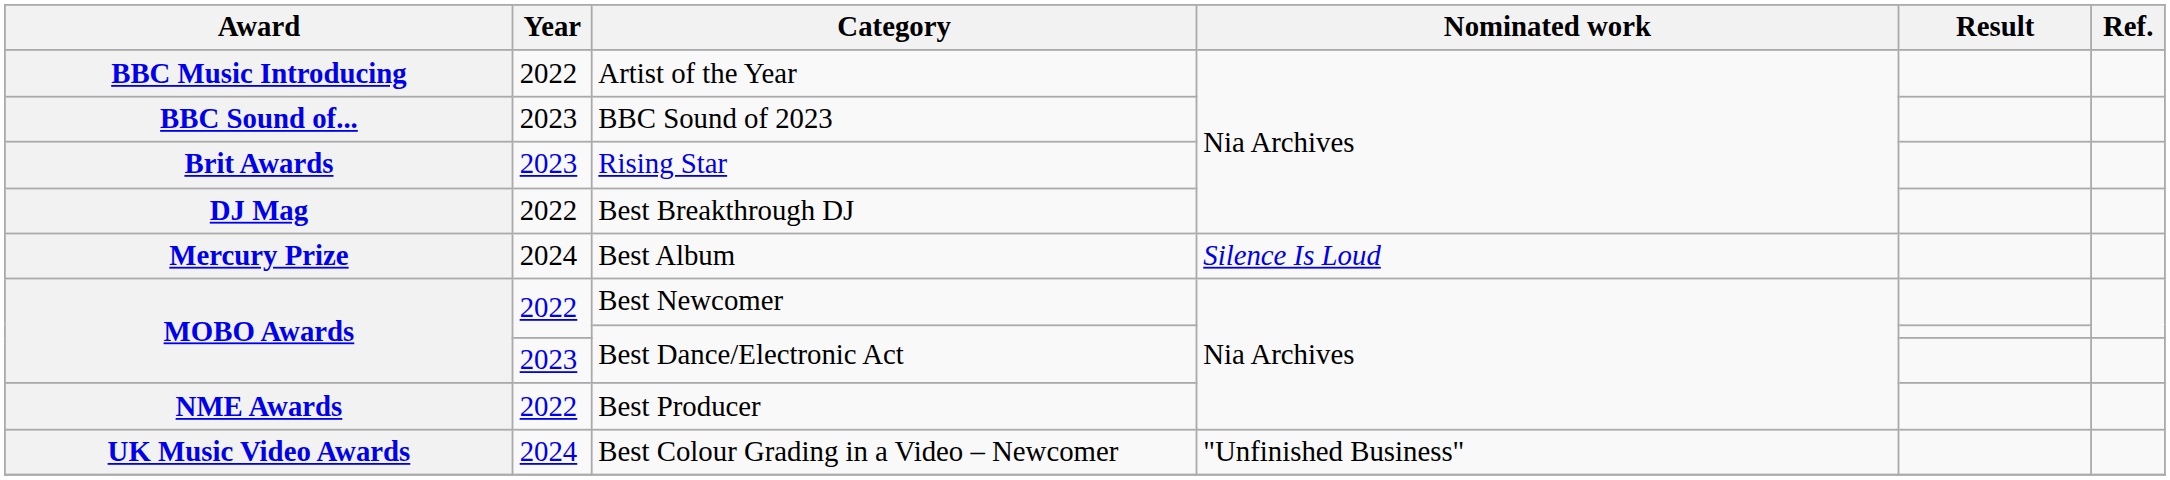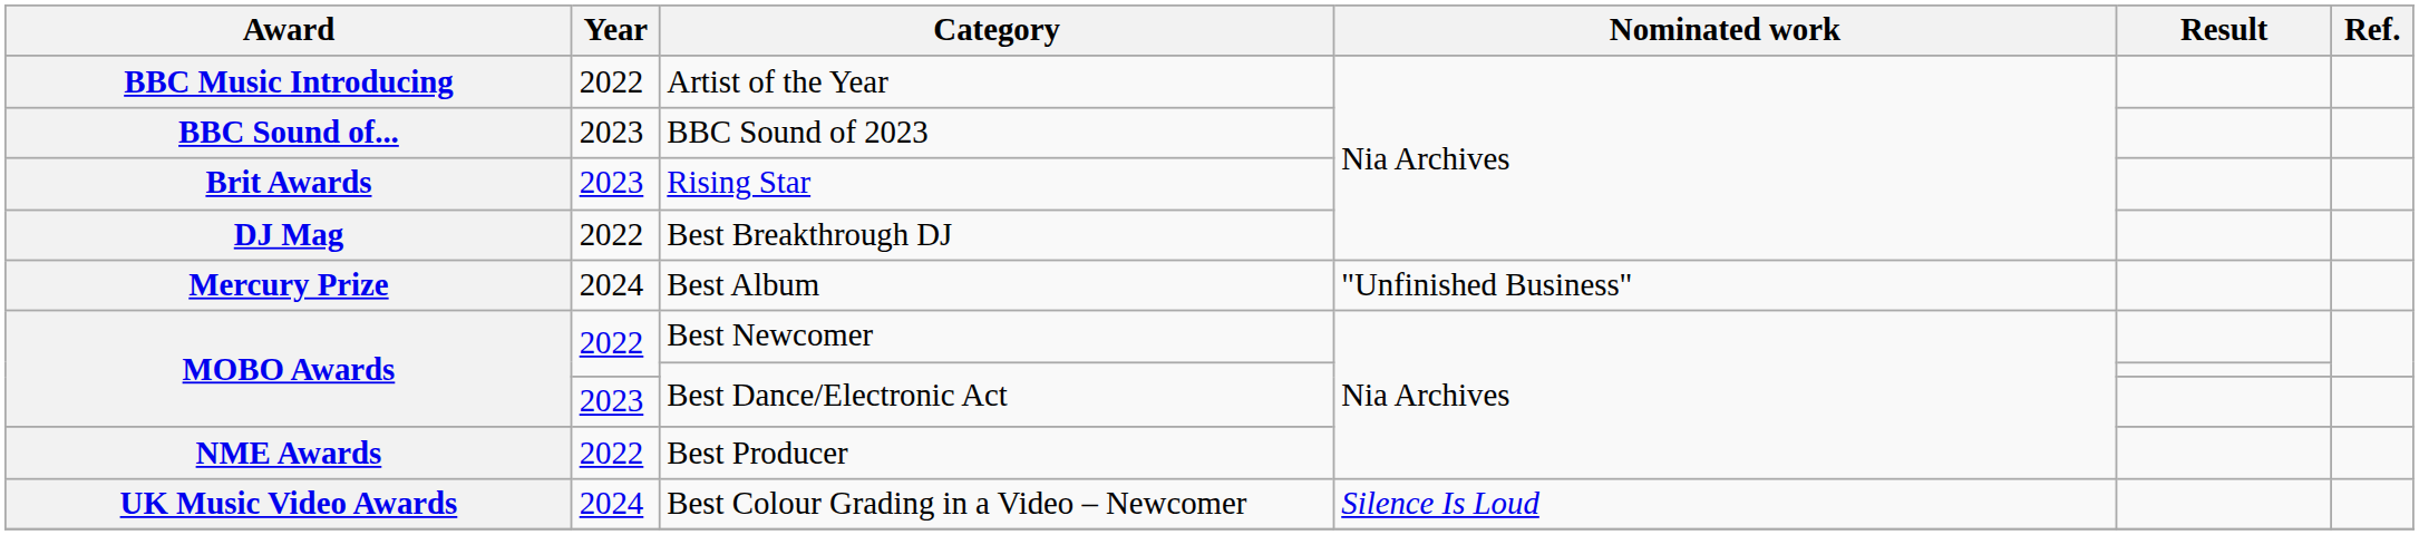 <table class="wikitable sortable plainrowheaders" style="width:95%;">
 <tr>
 <th style="width:21%;">Award</th>
 <th width=3%>Year</th>
 <th style="width:25%;">Category</th>
 <th style="width:29%;">Nominated work</th>
 <th style="width:8%;">Result</th>
 <th style="width:3%;">Ref.</th>
 </tr>
 <tr>
 <th scope="row"><a href='#'>BBC Music Introducing</a></th>
 <td>2022</td>
 <td>Artist of the Year</td>
 <td rowspan="4">Nia Archives</td>
 <td></td>
 <td></td>
 </tr>
 <tr>
 <th scope="row"><a href='#'>BBC Sound of...</a></th>
 <td>2023</td>
 <td>BBC Sound of 2023</td>
 <td></td>
 <td></td>
 </tr>
 <tr>
 <th scope="row" rowspan=""><a href='#'>Brit Awards</a></th>
 <td><a href='#'>2023</a></td>
 <td><a href='#'>Rising Star</a></td>
 <td></td>
 <td></td>
 </tr>
 <tr>
 <th scope="row"><a href='#'>DJ Mag</a></th>
 <td>2022</td>
 <td>Best Breakthrough DJ</td>
 <td></td>
 <td></td>
 </tr>
 <tr>
 <th scope="row"><a href='#'>Mercury Prize</a></th>
 <td>2024</td>
 <td>Best Album</td>
-<td><em><a href='#'>Silence Is Loud</a></em></td>
+<td>"Unfinished Business"</td>
 <td></td>
 <td></td>
 </tr>
 <tr>
 <th scope="row" rowspan="3"><a href='#'>MOBO Awards</a></th>
 <td rowspan="2"><a href='#'>2022</a></td>
 <td>Best Newcomer</td>
 <td rowspan="4">Nia Archives</td>
 <td></td>
 <td rowspan="2"></td>
 </tr>
 <tr>
 <td rowspan="2">Best Dance/Electronic Act</td>
 <td></td>
 </tr>
 <tr>
 <td><a href='#'>2023</a></td>
 <td></td>
 <td></td>
 </tr>
 <tr>
 <th scope="row"><a href='#'>NME Awards</a></th>
 <td><a href='#'>2022</a></td>
 <td>Best Producer</td>
 <td></td>
 <td></td>
 </tr>
 <tr>
 <th scope="row"><a href='#'>UK Music Video Awards</a></th>
 <td><a href='#'>2024</a></td>
 <td>Best Colour Grading in a Video – Newcomer</td>
-<td>"Unfinished Business"</td>
+<td><em><a href='#'>Silence Is Loud</a></em></td>
 <td></td>
 <td rowspan="1"></td>
 </tr>
 <tr>
 </tr>
 </table>
